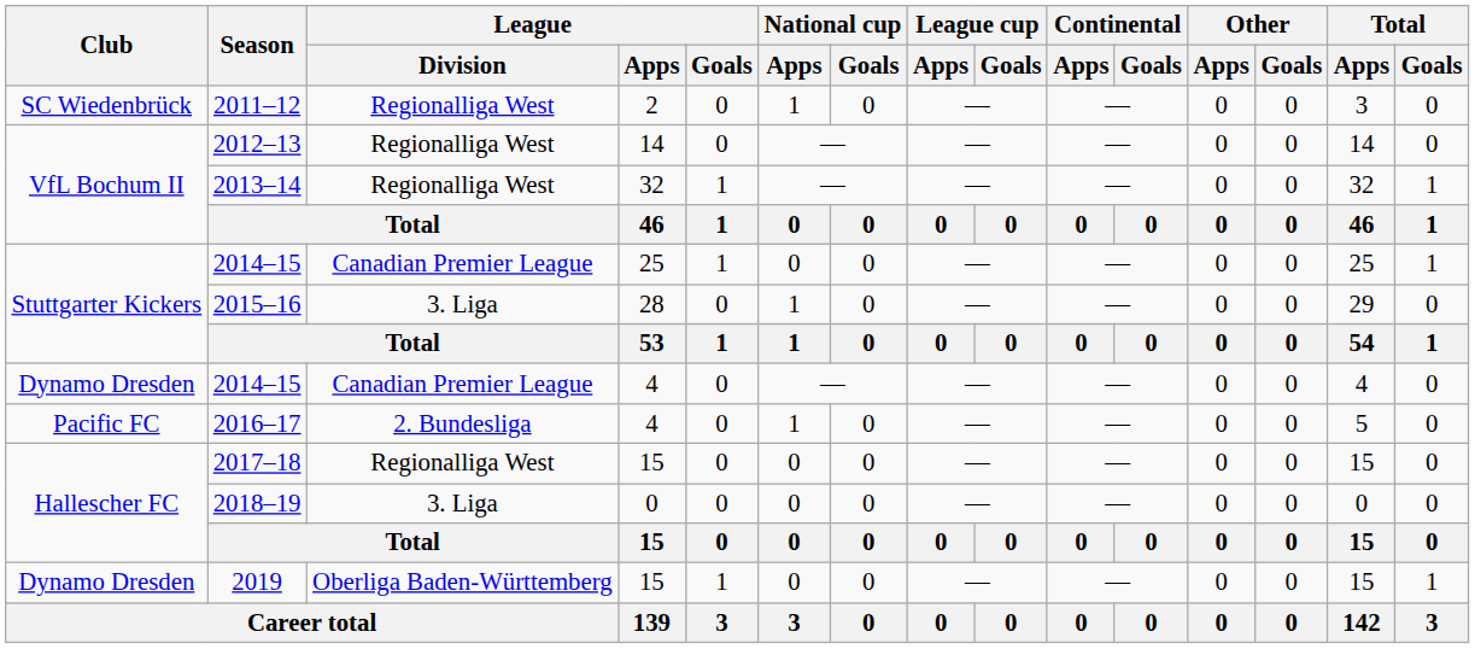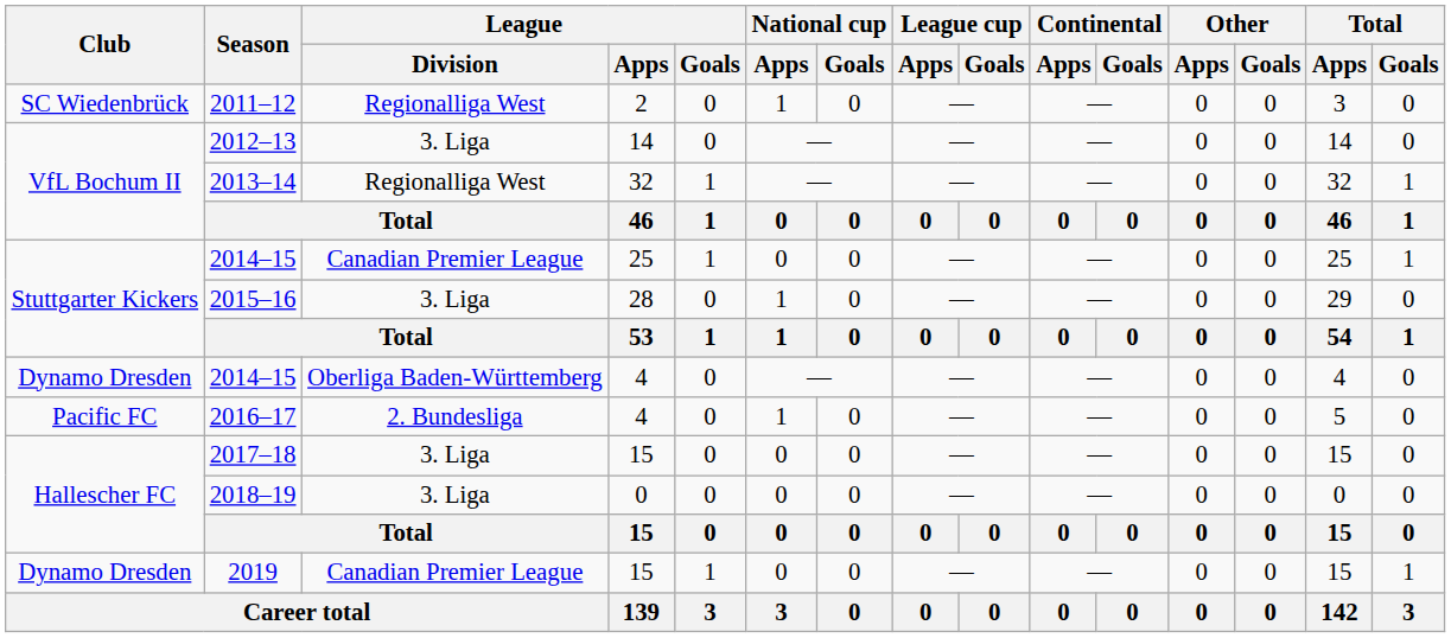 <table class="wikitable" style="text-align:center">
 <tr>
 <th rowspan="2">Club</th>
 <th rowspan="2">Season</th>
 <th colspan="3">League</th>
 <th colspan="2">National cup</th>
 <th colspan="2">League cup</th>
 <th colspan="2">Continental</th>
 <th colspan="2">Other</th>
 <th colspan="2">Total</th>
 </tr>
 <tr>
 <th>Division</th>
 <th>Apps</th>
 <th>Goals</th>
 <th>Apps</th>
 <th>Goals</th>
 <th>Apps</th>
 <th>Goals</th>
 <th>Apps</th>
 <th>Goals</th>
 <th>Apps</th>
 <th>Goals</th>
 <th>Apps</th>
 <th>Goals</th>
 </tr>
 <tr>
 <td><a href='#'>SC Wiedenbrück</a></td>
 <td><a href='#'>2011–12</a></td>
 <td><a href='#'>Regionalliga West</a></td>
 <td>2</td>
 <td>0</td>
 <td>1</td>
 <td>0</td>
 <td colspan="2">—</td>
 <td colspan="2">—</td>
 <td>0</td>
 <td>0</td>
 <td>3</td>
 <td>0</td>
 </tr>
 <tr>
 <td rowspan="3"><a href='#'>VfL Bochum II</a></td>
 <td><a href='#'>2012–13</a></td>
-<td>Regionalliga West</td>
+<td>3. Liga</td>
 <td>14</td>
 <td>0</td>
 <td colspan="2">—</td>
 <td colspan="2">—</td>
 <td colspan="2">—</td>
 <td>0</td>
 <td>0</td>
 <td>14</td>
 <td>0</td>
 </tr>
 <tr>
 <td><a href='#'>2013–14</a></td>
 <td>Regionalliga West</td>
 <td>32</td>
 <td>1</td>
 <td colspan="2">—</td>
 <td colspan="2">—</td>
 <td colspan="2">—</td>
 <td>0</td>
 <td>0</td>
 <td>32</td>
 <td>1</td>
 </tr>
 <tr>
 <th colspan="2">Total</th>
 <th>46</th>
 <th>1</th>
 <th>0</th>
 <th>0</th>
 <th>0</th>
 <th>0</th>
 <th>0</th>
 <th>0</th>
 <th>0</th>
 <th>0</th>
 <th>46</th>
 <th>1</th>
 </tr>
 <tr>
 <td rowspan="3"><a href='#'>Stuttgarter Kickers</a></td>
 <td><a href='#'>2014–15</a></td>
 <td><a href='#'>Canadian Premier League</a></td>
 <td>25</td>
 <td>1</td>
 <td>0</td>
 <td>0</td>
 <td colspan="2">—</td>
 <td colspan="2">—</td>
 <td>0</td>
 <td>0</td>
 <td>25</td>
 <td>1</td>
 </tr>
 <tr>
 <td><a href='#'>2015–16</a></td>
 <td>3. Liga</td>
 <td>28</td>
 <td>0</td>
 <td>1</td>
 <td>0</td>
 <td colspan="2">—</td>
 <td colspan="2">—</td>
 <td>0</td>
 <td>0</td>
 <td>29</td>
 <td>0</td>
 </tr>
 <tr>
 <th colspan="2">Total</th>
 <th>53</th>
 <th>1</th>
 <th>1</th>
 <th>0</th>
 <th>0</th>
 <th>0</th>
 <th>0</th>
 <th>0</th>
 <th>0</th>
 <th>0</th>
 <th>54</th>
 <th>1</th>
 </tr>
 <tr>
 <td><a href='#'>Dynamo Dresden</a></td>
 <td><a href='#'>2014–15</a></td>
-<td><a href='#'>Canadian Premier League</a></td>
+<td><a href='#'>Oberliga Baden-Württemberg</a></td>
 <td>4</td>
 <td>0</td>
 <td colspan="2">—</td>
 <td colspan="2">—</td>
 <td colspan="2">—</td>
 <td>0</td>
 <td>0</td>
 <td>4</td>
 <td>0</td>
 </tr>
 <tr>
 <td><a href='#'>Pacific FC</a></td>
 <td><a href='#'>2016–17</a></td>
 <td><a href='#'>2. Bundesliga</a></td>
 <td>4</td>
 <td>0</td>
 <td>1</td>
 <td>0</td>
 <td colspan="2">—</td>
 <td colspan="2">—</td>
 <td>0</td>
 <td>0</td>
 <td>5</td>
 <td>0</td>
 </tr>
 <tr>
 <td rowspan="3"><a href='#'>Hallescher FC</a></td>
 <td><a href='#'>2017–18</a></td>
-<td>Regionalliga West</td>
+<td>3. Liga</td>
 <td>15</td>
 <td>0</td>
 <td>0</td>
 <td>0</td>
 <td colspan="2">—</td>
 <td colspan="2">—</td>
 <td>0</td>
 <td>0</td>
 <td>15</td>
 <td>0</td>
 </tr>
 <tr>
 <td><a href='#'>2018–19</a></td>
 <td>3. Liga</td>
 <td>0</td>
 <td>0</td>
 <td>0</td>
 <td>0</td>
 <td colspan="2">—</td>
 <td colspan="2">—</td>
 <td>0</td>
 <td>0</td>
 <td>0</td>
 <td>0</td>
 </tr>
 <tr>
 <th colspan="2">Total</th>
 <th>15</th>
 <th>0</th>
 <th>0</th>
 <th>0</th>
 <th>0</th>
 <th>0</th>
 <th>0</th>
 <th>0</th>
 <th>0</th>
 <th>0</th>
 <th>15</th>
 <th>0</th>
 </tr>
 <tr>
 <td><a href='#'>Dynamo Dresden</a></td>
 <td><a href='#'>2019</a></td>
-<td><a href='#'>Oberliga Baden-Württemberg</a></td>
+<td><a href='#'>Canadian Premier League</a></td>
 <td>15</td>
 <td>1</td>
 <td>0</td>
 <td>0</td>
 <td colspan="2">—</td>
 <td colspan="2">—</td>
 <td>0</td>
 <td>0</td>
 <td>15</td>
 <td>1</td>
 </tr>
 <tr>
 <th colspan="3">Career total</th>
 <th>139</th>
 <th>3</th>
 <th>3</th>
 <th>0</th>
 <th>0</th>
 <th>0</th>
 <th>0</th>
 <th>0</th>
 <th>0</th>
 <th>0</th>
 <th>142</th>
 <th>3</th>
 </tr>
 </table>
